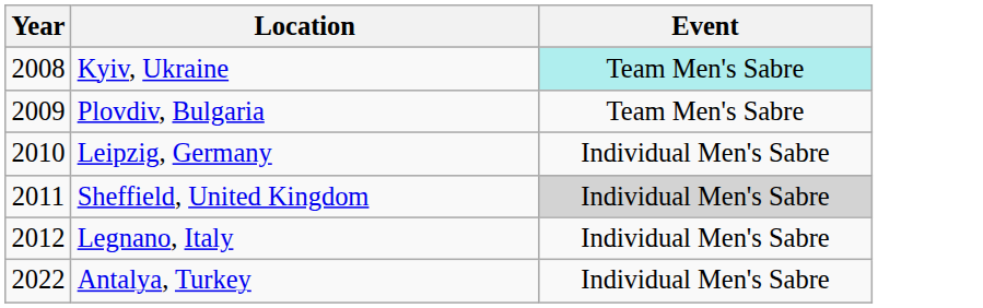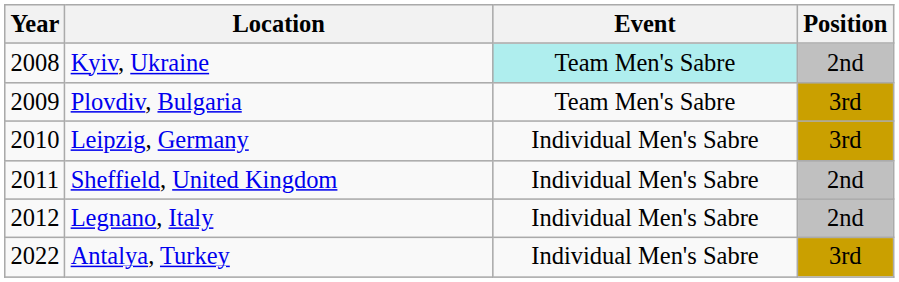 <table class="wikitable" style="text-align:center;">
 <tr>
 <th>Year</th>
 <th style="width:17em">Location</th>
 <th style="width:12em">Event</th>
+<th>Position</th>
 </tr>
 <tr>
 <td>2008</td>
 <td rowspan="1" align="left"> <a href='#'>Kyiv</a>, <a href='#'>Ukraine</a></td>
 <td style="background: paleturquoise;">Team Men's Sabre</td>
+<td bgcolor="silver">2nd</td>
 </tr>
 <tr>
 <td>2009</td>
 <td rowspan="1" align="left"> <a href='#'>Plovdiv</a>, <a href='#'>Bulgaria</a></td>
 <td>Team Men's Sabre</td>
+<td bgcolor="caramel">3rd</td>
 </tr>
 <tr>
 <td rowspan="1">2010</td>
 <td rowspan="1" align="left"> <a href='#'>Leipzig</a>, <a href='#'>Germany</a></td>
 <td>Individual Men's Sabre</td>
+<td bgcolor="caramel">3rd</td>
 </tr>
 <tr>
 <td>2011</td>
 <td rowspan="1" align="left"> <a href='#'>Sheffield</a>, <a href='#'>United Kingdom</a></td>
-<td style="background: lightgrey;">Individual Men's Sabre</td>
+<td>Individual Men's Sabre</td>
+<td bgcolor="silver">2nd</td>
 </tr>
 <tr>
 <td>2012</td>
 <td rowspan="1" align="left"> <a href='#'>Legnano</a>, <a href='#'>Italy</a></td>
 <td>Individual Men's Sabre</td>
+<td bgcolor="silver">2nd</td>
 </tr>
 <tr>
 <td>2022</td>
 <td rowspan="1" align="left"> <a href='#'>Antalya</a>, <a href='#'>Turkey</a></td>
 <td>Individual Men's Sabre</td>
+<td bgcolor="caramel">3rd</td>
 </tr>
 </table>
